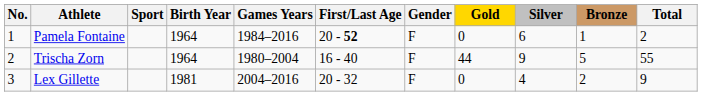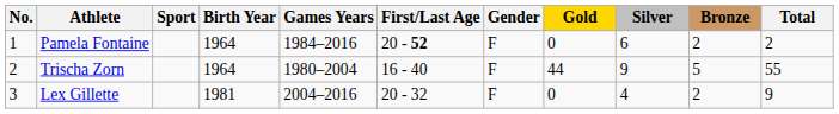 <table class="wikitable sortable">
 <tr>
 <th>No.</th>
 <th>Athlete</th>
 <th>Sport</th>
 <th>Birth Year</th>
 <th>Games Years</th>
 <th>First/Last Age</th>
 <th>Gender</th>
 <th style="background:gold; width:4.0em; font-weight:bold;">Gold</th>
 <th style="background:silver; width:4.0em; font-weight:bold;">Silver</th>
 <th style="background:#c96; width:4.0em; font-weight:bold;">Bronze</th>
 <th style="width:4.0em;">Total</th>
 </tr>
 <tr>
 <td>1</td>
 <td><a href='#'>Pamela Fontaine</a></td>
 <td><br> </td>
 <td>1964</td>
 <td>1984–2016</td>
 <td>20 - <strong>52</strong></td>
 <td>F</td>
 <td>0</td>
 <td>6</td>
-<td>1</td>
+<td>2</td>
 <td>2</td>
 </tr>
 <tr>
 <td>2</td>
 <td><a href='#'>Trischa Zorn</a></td>
 <td></td>
 <td>1964</td>
 <td>1980–2004</td>
 <td>16 - 40</td>
 <td>F</td>
 <td>44</td>
 <td>9</td>
 <td>5</td>
 <td>55</td>
 </tr>
 <tr>
 <td>3</td>
 <td><a href='#'>Lex Gillette</a></td>
 <td></td>
 <td>1981</td>
 <td>2004–2016</td>
 <td>20 - 32</td>
 <td>F</td>
 <td>0</td>
 <td>4</td>
 <td>2</td>
 <td>9</td>
 </tr>
 </table>
